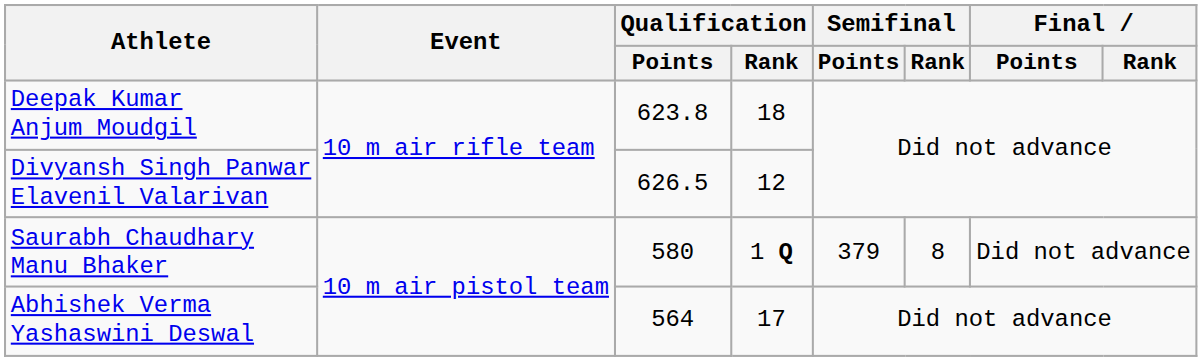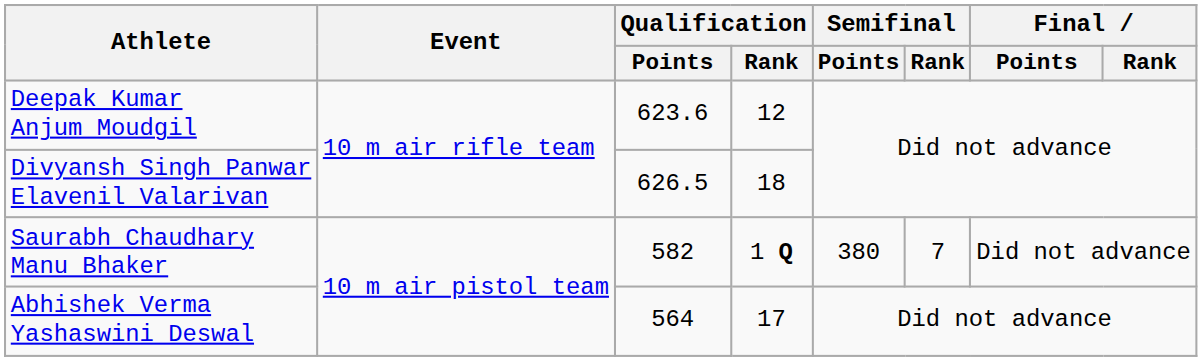 <table class="wikitable" style="font-size:90%">
 <tr>
 <th rowspan="2">Athlete</th>
 <th rowspan="2">Event</th>
 <th colspan=2>Qualification</th>
 <th colspan=2>Semifinal</th>
 <th colspan=2>Final / </th>
 </tr>
 <tr style="font-size:95%">
 <th>Points</th>
 <th>Rank</th>
 <th>Points</th>
 <th>Rank</th>
 <th>Points</th>
 <th>Rank</th>
 </tr>
 <tr align=center>
 <td align=left><a href='#'>Deepak Kumar</a> <br> <a href='#'>Anjum Moudgil</a></td>
 <td align=left rowspan=2><a href='#'>10 m air rifle team</a></td>
-<td>623.8</td>
-<td>18</td>
+<td>623.6</td>
+<td>12</td>
 <td colspan="4" rowspan=2>Did not advance</td>
 </tr>
 <tr align=center>
 <td align=left><a href='#'>Divyansh Singh Panwar</a> <br> <a href='#'>Elavenil Valarivan</a></td>
 <td>626.5</td>
-<td>12</td>
+<td>18</td>
 </tr>
 <tr align=center>
 <td align=left><a href='#'>Saurabh Chaudhary</a> <br> <a href='#'>Manu Bhaker</a></td>
 <td align=left rowspan=2><a href='#'>10 m air pistol team</a></td>
-<td>580</td>
+<td>582</td>
 <td>1 <strong>Q</strong></td>
-<td>379</td>
-<td>8</td>
+<td>380</td>
+<td>7</td>
 <td colspan="2">Did not advance</td>
 </tr>
 <tr align=center>
 <td align=left><a href='#'>Abhishek Verma</a> <br> <a href='#'>Yashaswini Deswal</a></td>
 <td>564</td>
 <td>17</td>
 <td colspan="4">Did not advance</td>
 </tr>
 </table>
